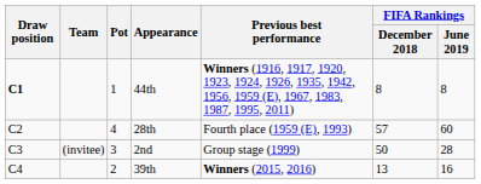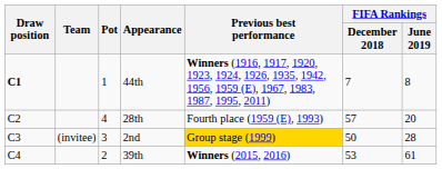 <table class="wikitable sortable">
 <tr>
 <th rowspan=2>Draw position</th>
 <th rowspan=2>Team</th>
 <th rowspan=2>Pot</th>
 <th rowspan=2 data-sort-type="number">Appearance</th>
 <th rowspan=2>Previous best<br>performance</th>
 <th colspan=2><a href='#'>FIFA Rankings</a></th>
 </tr>
 <tr>
 <th>December 2018</th>
 <th>June 2019</th>
 </tr>
 <tr>
 <td><strong>C1</strong></td>
 <td style=white-space:nowrap></td>
 <td>1</td>
 <td>44th</td>
 <td data-sort-value="1.1"><strong>Winners</strong> (<a href='#'>1916</a>, <a href='#'>1917</a>, <a href='#'>1920</a>, <a href='#'>1923</a>, <a href='#'>1924</a>, <a href='#'>1926</a>, <a href='#'>1935</a>, <a href='#'>1942</a>, <a href='#'>1956</a>, <a href='#'>1959 (E)</a>, <a href='#'>1967</a>, <a href='#'>1983</a>, <a href='#'>1987</a>, <a href='#'>1995</a>, <a href='#'>2011</a>)</td>
-<td>8</td>
+<td>7</td>
 <td>8</td>
 </tr>
 <tr>
 <td>C2</td>
 <td style=white-space:nowrap></td>
 <td>4</td>
 <td>28th</td>
 <td data-sort-value="4">Fourth place (<a href='#'>1959 (E)</a>, <a href='#'>1993</a>)</td>
 <td>57</td>
-<td>60</td>
+<td>20</td>
 </tr>
 <tr>
 <td>C3</td>
 <td style=white-space:nowrap> (invitee)</td>
 <td>3</td>
 <td>2nd</td>
-<td data-sort-value="9">Group stage (<a href='#'>1999</a>)</td>
+<td data-sort-value="9" style="background: gold;">Group stage (<a href='#'>1999</a>)</td>
 <td>50</td>
 <td>28</td>
 </tr>
 <tr>
 <td>C4</td>
 <td style=white-space:nowrap></td>
 <td>2</td>
 <td>39th</td>
 <td data-sort-value="1.2"><strong>Winners</strong> (<a href='#'>2015</a>, <a href='#'>2016</a>)</td>
-<td>13</td>
-<td>16</td>
+<td>53</td>
+<td>61</td>
 </tr>
 </table>
